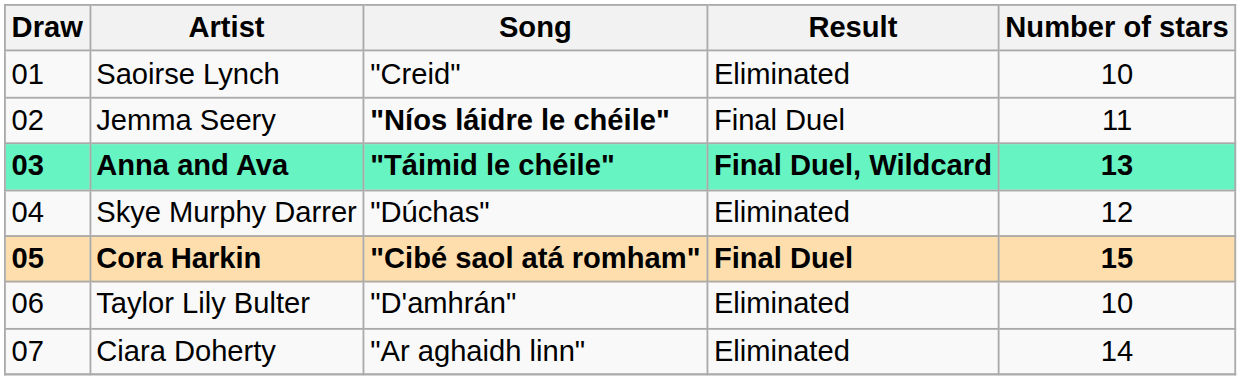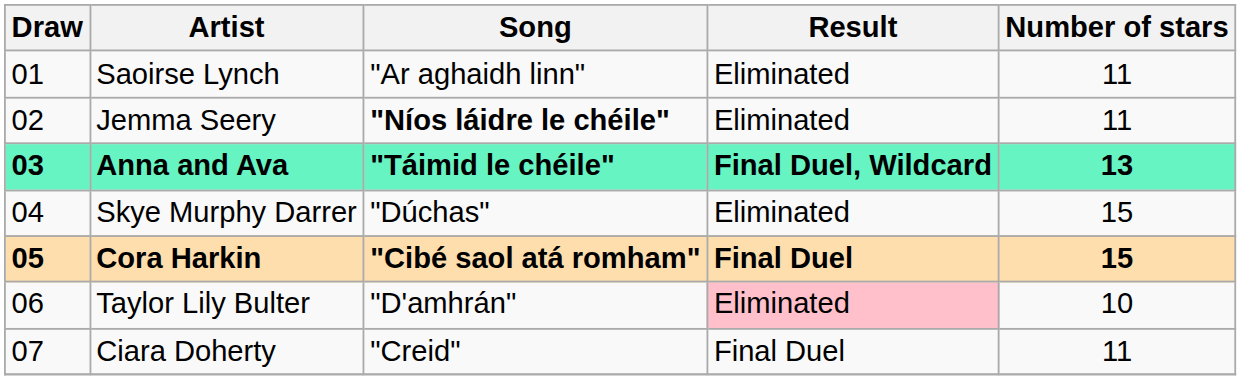 <table class="sortable wikitable">
 <tr>
 <th>Draw</th>
 <th>Artist</th>
 <th>Song</th>
 <th>Result</th>
 <th>Number of stars</th>
 </tr>
 <tr>
 <td>01</td>
 <td>Saoirse Lynch</td>
-<td>"Creid"</td>
+<td>"Ar aghaidh linn"</td>
 <td>Eliminated</td>
-<td align=center>10</td>
+<td align=center>11</td>
 </tr>
 <tr>
 <td>02</td>
 <td>Jemma Seery</td>
 <td><strong>"Níos láidre le chéile"</strong></td>
-<td>Final Duel</td>
+<td>Eliminated</td>
 <td align=center>11</td>
 </tr>
 <tr style="font-weight:bold; background:#66f4c3;">
 <td>03</td>
 <td>Anna and Ava</td>
 <td>"Táimid le chéile"</td>
 <td>Final Duel, Wildcard</td>
 <td align=center>13</td>
 </tr>
 <tr>
 <td>04</td>
 <td>Skye Murphy Darrer</td>
 <td>"Dúchas"</td>
 <td>Eliminated</td>
-<td align=center>12</td>
+<td align=center>15</td>
 </tr>
 <tr style="font-weight: bold; background: navajowhite;">
 <td>05</td>
 <td>Cora Harkin</td>
 <td>"Cibé saol atá romham"</td>
 <td>Final Duel</td>
 <td align=center>15</td>
 </tr>
 <tr>
 <td>06</td>
 <td>Taylor Lily Bulter</td>
 <td>"D'amhrán"</td>
-<td>Eliminated</td>
+<td style="background: pink;">Eliminated</td>
 <td align=center>10</td>
 </tr>
 <tr>
 <td>07</td>
 <td>Ciara Doherty</td>
-<td>"Ar aghaidh linn"</td>
-<td>Eliminated</td>
-<td align=center>14</td>
+<td>"Creid"</td>
+<td>Final Duel</td>
+<td align=center>11</td>
 </tr>
 <tr>
 </tr>
 </table>
